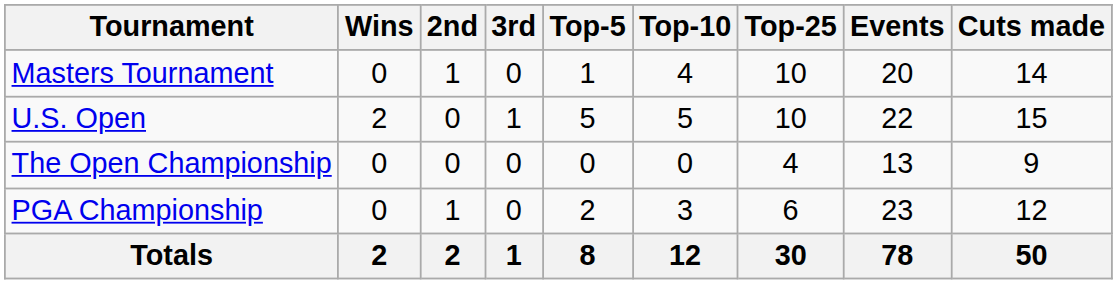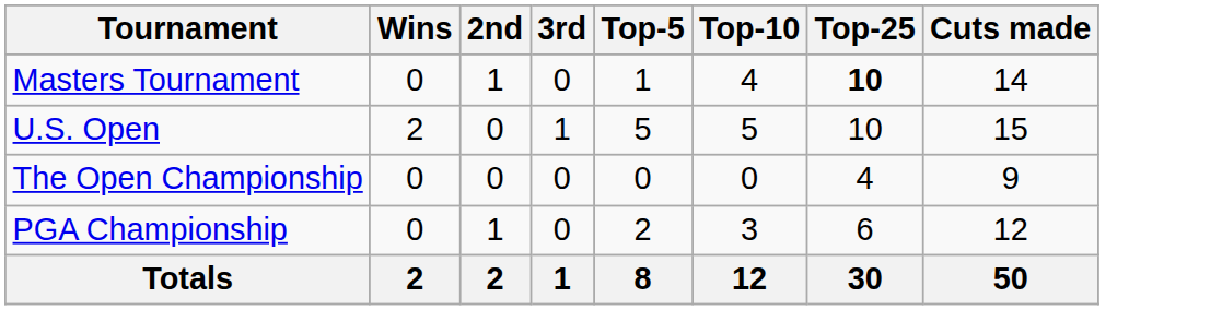 <table class=wikitable style=text-align:center>
 <tr>
 <th>Tournament</th>
 <th>Wins</th>
 <th>2nd</th>
 <th>3rd</th>
 <th>Top-5</th>
 <th>Top-10</th>
 <th>Top-25</th>
-<th>Events</th>
 <th>Cuts made</th>
 </tr>
 <tr>
 <td align=left><a href='#'>Masters Tournament</a></td>
 <td>0</td>
 <td>1</td>
 <td>0</td>
 <td>1</td>
 <td>4</td>
-<td>10</td>
-<td>20</td>
+<td><strong>10</strong></td>
 <td>14</td>
 </tr>
 <tr>
 <td align=left><a href='#'>U.S. Open</a></td>
 <td>2</td>
 <td>0</td>
 <td>1</td>
 <td>5</td>
 <td>5</td>
 <td>10</td>
-<td>22</td>
 <td>15</td>
 </tr>
 <tr>
 <td align=left><a href='#'>The Open Championship</a></td>
 <td>0</td>
 <td>0</td>
 <td>0</td>
 <td>0</td>
 <td>0</td>
 <td>4</td>
-<td>13</td>
 <td>9</td>
 </tr>
 <tr>
 <td align=left><a href='#'>PGA Championship</a></td>
 <td>0</td>
 <td>1</td>
 <td>0</td>
 <td>2</td>
 <td>3</td>
 <td>6</td>
-<td>23</td>
 <td>12</td>
 </tr>
 <tr>
 <th>Totals</th>
 <th>2</th>
 <th>2</th>
 <th>1</th>
 <th>8</th>
 <th>12</th>
 <th>30</th>
-<th>78</th>
 <th>50</th>
 </tr>
 </table>
